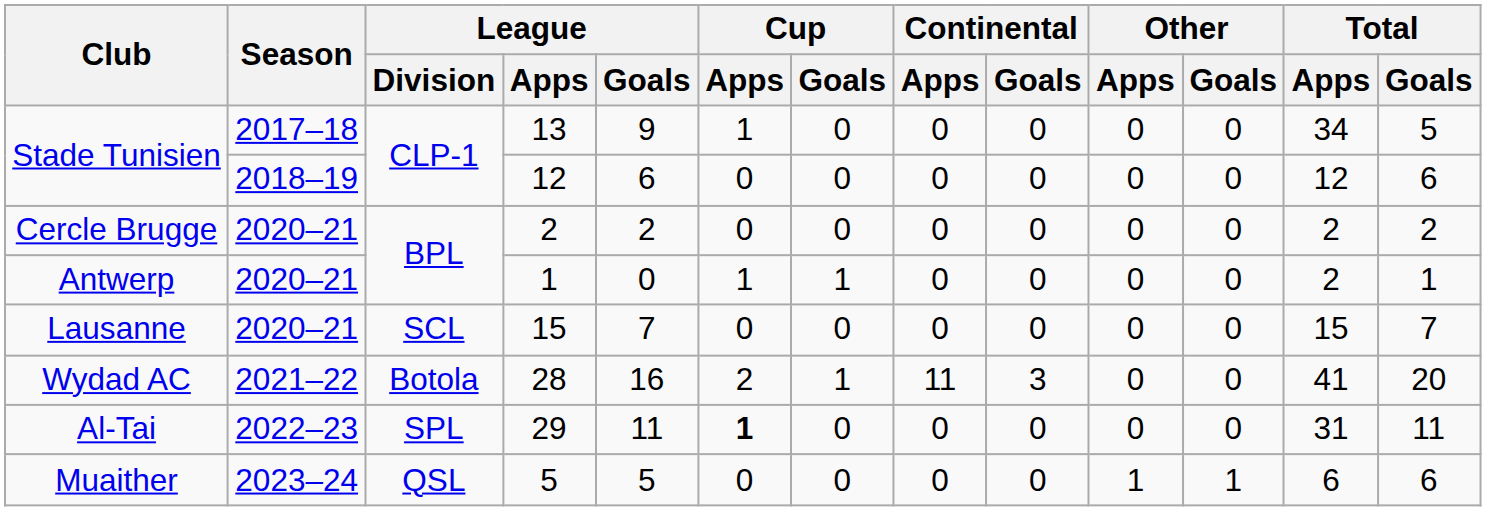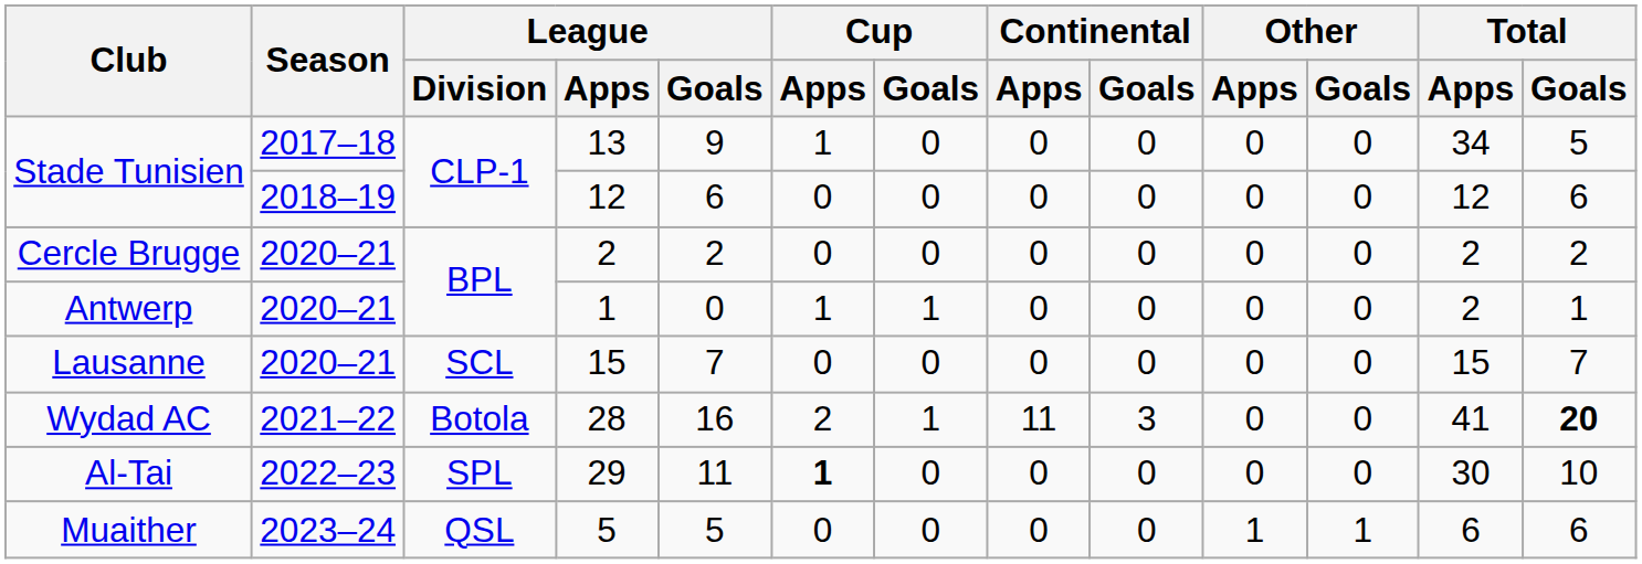 <table class="wikitable" style="text-align: center">
 <tr>
 <th rowspan="2">Club</th>
 <th rowspan="2">Season</th>
 <th colspan="3">League</th>
 <th colspan="2">Cup</th>
 <th colspan="2">Continental</th>
 <th colspan="2">Other</th>
 <th colspan="2">Total</th>
 </tr>
 <tr>
 <th>Division</th>
 <th>Apps</th>
 <th>Goals</th>
 <th>Apps</th>
 <th>Goals</th>
 <th>Apps</th>
 <th>Goals</th>
 <th>Apps</th>
 <th>Goals</th>
 <th>Apps</th>
 <th>Goals</th>
 </tr>
 <tr>
 <td rowspan="2"><a href='#'>Stade Tunisien</a></td>
 <td><a href='#'>2017–18</a></td>
 <td rowspan="2"><a href='#'>CLP-1</a></td>
 <td>13</td>
 <td>9</td>
 <td>1</td>
 <td>0</td>
 <td>0</td>
 <td>0</td>
 <td>0</td>
 <td>0</td>
 <td>34</td>
 <td>5</td>
 </tr>
 <tr>
 <td><a href='#'>2018–19</a></td>
 <td>12</td>
 <td>6</td>
 <td>0</td>
 <td>0</td>
 <td>0</td>
 <td>0</td>
 <td>0</td>
 <td>0</td>
 <td>12</td>
 <td>6</td>
 </tr>
 <tr>
 <td><a href='#'>Cercle Brugge</a></td>
 <td><a href='#'>2020–21</a></td>
 <td rowspan="2"><a href='#'>BPL</a></td>
 <td>2</td>
 <td>2</td>
 <td>0</td>
 <td>0</td>
 <td>0</td>
 <td>0</td>
 <td>0</td>
 <td>0</td>
 <td>2</td>
 <td>2</td>
 </tr>
 <tr>
 <td><a href='#'>Antwerp</a></td>
 <td><a href='#'>2020–21</a></td>
 <td>1</td>
 <td>0</td>
 <td>1</td>
 <td>1</td>
 <td>0</td>
 <td>0</td>
 <td>0</td>
 <td>0</td>
 <td>2</td>
 <td>1</td>
 </tr>
 <tr>
 <td><a href='#'>Lausanne</a></td>
 <td><a href='#'>2020–21</a></td>
 <td><a href='#'>SCL</a></td>
 <td>15</td>
 <td>7</td>
 <td>0</td>
 <td>0</td>
 <td>0</td>
 <td>0</td>
 <td>0</td>
 <td>0</td>
 <td>15</td>
 <td>7</td>
 </tr>
 <tr>
 <td><a href='#'>Wydad AC</a></td>
 <td><a href='#'>2021–22</a></td>
 <td><a href='#'>Botola</a></td>
 <td>28</td>
 <td>16</td>
 <td>2</td>
 <td>1</td>
 <td>11</td>
 <td>3</td>
 <td>0</td>
 <td>0</td>
 <td>41</td>
-<td>20</td>
+<td><strong>20</strong></td>
 </tr>
 <tr>
 <td><a href='#'>Al-Tai</a></td>
 <td><a href='#'>2022–23</a></td>
 <td><a href='#'>SPL</a></td>
 <td>29</td>
 <td>11</td>
 <td><strong>1</strong></td>
 <td>0</td>
 <td>0</td>
 <td>0</td>
 <td>0</td>
 <td>0</td>
-<td>31</td>
-<td>11</td>
+<td>30</td>
+<td>10</td>
 </tr>
 <tr>
 <td><a href='#'>Muaither</a></td>
 <td><a href='#'>2023–24</a></td>
 <td><a href='#'>QSL</a></td>
 <td>5</td>
 <td>5</td>
 <td>0</td>
 <td>0</td>
 <td>0</td>
 <td>0</td>
 <td>1</td>
 <td>1</td>
 <td>6</td>
 <td>6</td>
 </tr>
 </table>
